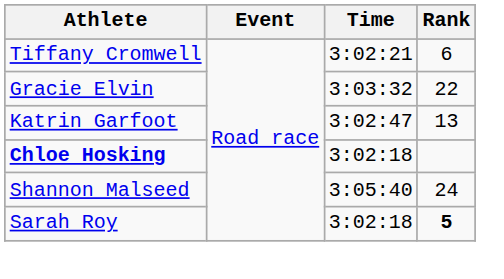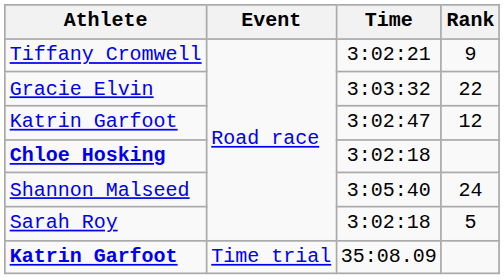 <table class=wikitable style=font-size:90%;text-align:center>
 <tr>
 <th>Athlete</th>
 <th>Event</th>
 <th>Time</th>
 <th>Rank</th>
 </tr>
 <tr>
 <td align=left><a href='#'>Tiffany Cromwell</a></td>
 <td align=left rowspan=6><a href='#'>Road race</a></td>
 <td>3:02:21</td>
-<td>6</td>
+<td>9</td>
 </tr>
 <tr>
 <td align=left><a href='#'>Gracie Elvin</a></td>
 <td>3:03:32</td>
 <td>22</td>
 </tr>
 <tr>
 <td align=left><a href='#'>Katrin Garfoot</a></td>
 <td>3:02:47</td>
-<td>13</td>
+<td>12</td>
 </tr>
 <tr>
 <td align=left><strong><a href='#'>Chloe Hosking</a></strong></td>
 <td>3:02:18</td>
 <td></td>
 </tr>
 <tr>
 <td align=left><a href='#'>Shannon Malseed</a></td>
 <td>3:05:40</td>
 <td>24</td>
 </tr>
 <tr>
 <td align=left><a href='#'>Sarah Roy</a></td>
 <td>3:02:18</td>
-<td><strong>5</strong></td>
+<td>5</td>
+</tr>
+<tr>
+<td align=left><strong><a href='#'>Katrin Garfoot</a></strong></td>
+<td align=left><a href='#'>Time trial</a></td>
+<td>35:08.09</td>
+<td></td>
 </tr>
 </table>
